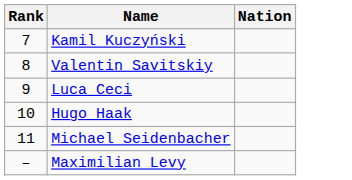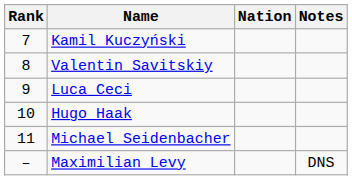 <table class="wikitable sortable" style="text-align:center">
 <tr>
 <th>Rank</th>
 <th>Name</th>
 <th>Nation</th>
+<th>Notes</th>
 </tr>
 <tr>
 <td>7</td>
 <td align=left><a href='#'>Kamil Kuczyński</a></td>
 <td align=left></td>
+<td></td>
 </tr>
 <tr>
 <td>8</td>
 <td align=left><a href='#'>Valentin Savitskiy</a></td>
 <td align=left></td>
+<td></td>
 </tr>
 <tr>
 <td>9</td>
 <td align=left><a href='#'>Luca Ceci</a></td>
 <td align=left></td>
+<td></td>
 </tr>
 <tr>
 <td>10</td>
 <td align=left><a href='#'>Hugo Haak</a></td>
 <td align=left></td>
+<td></td>
 </tr>
 <tr>
 <td>11</td>
 <td align=left><a href='#'>Michael Seidenbacher</a></td>
 <td align=left></td>
+<td></td>
 </tr>
 <tr>
 <td>–</td>
 <td align=left><a href='#'>Maximilian Levy</a></td>
 <td align=left></td>
+<td>DNS</td>
 </tr>
 </table>
